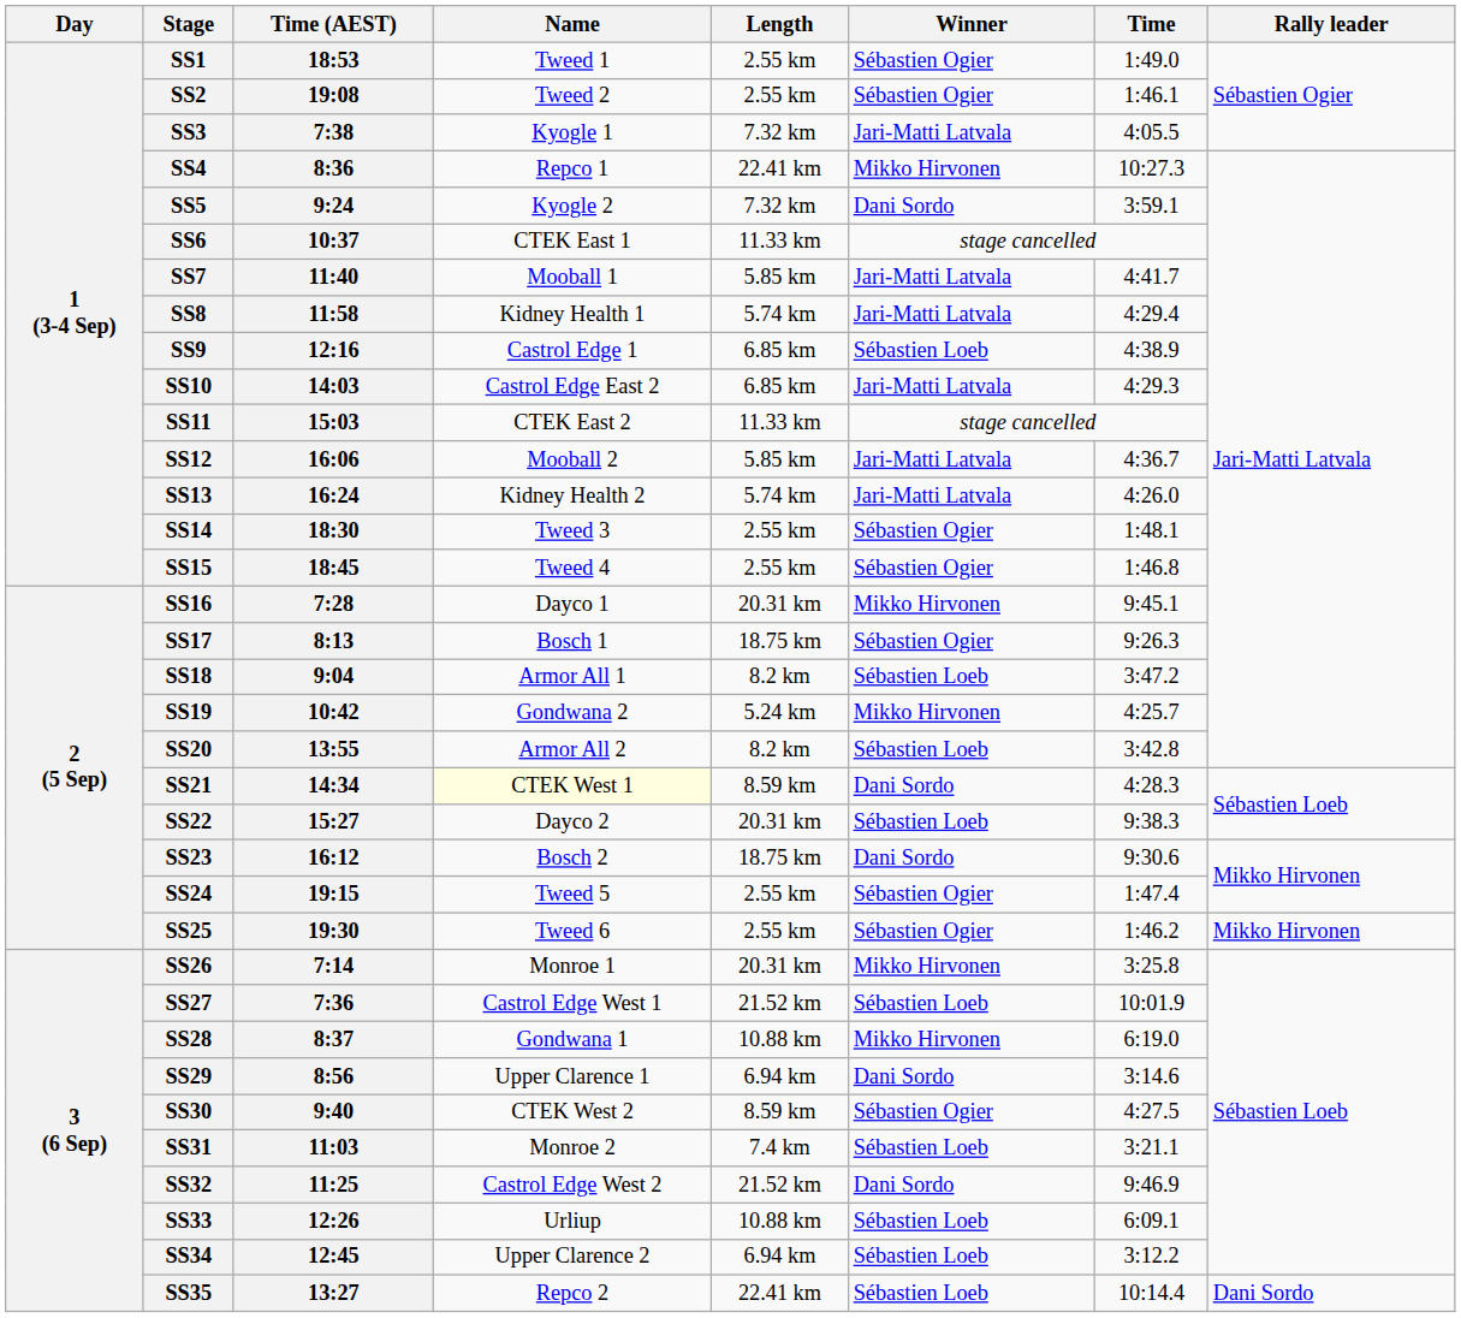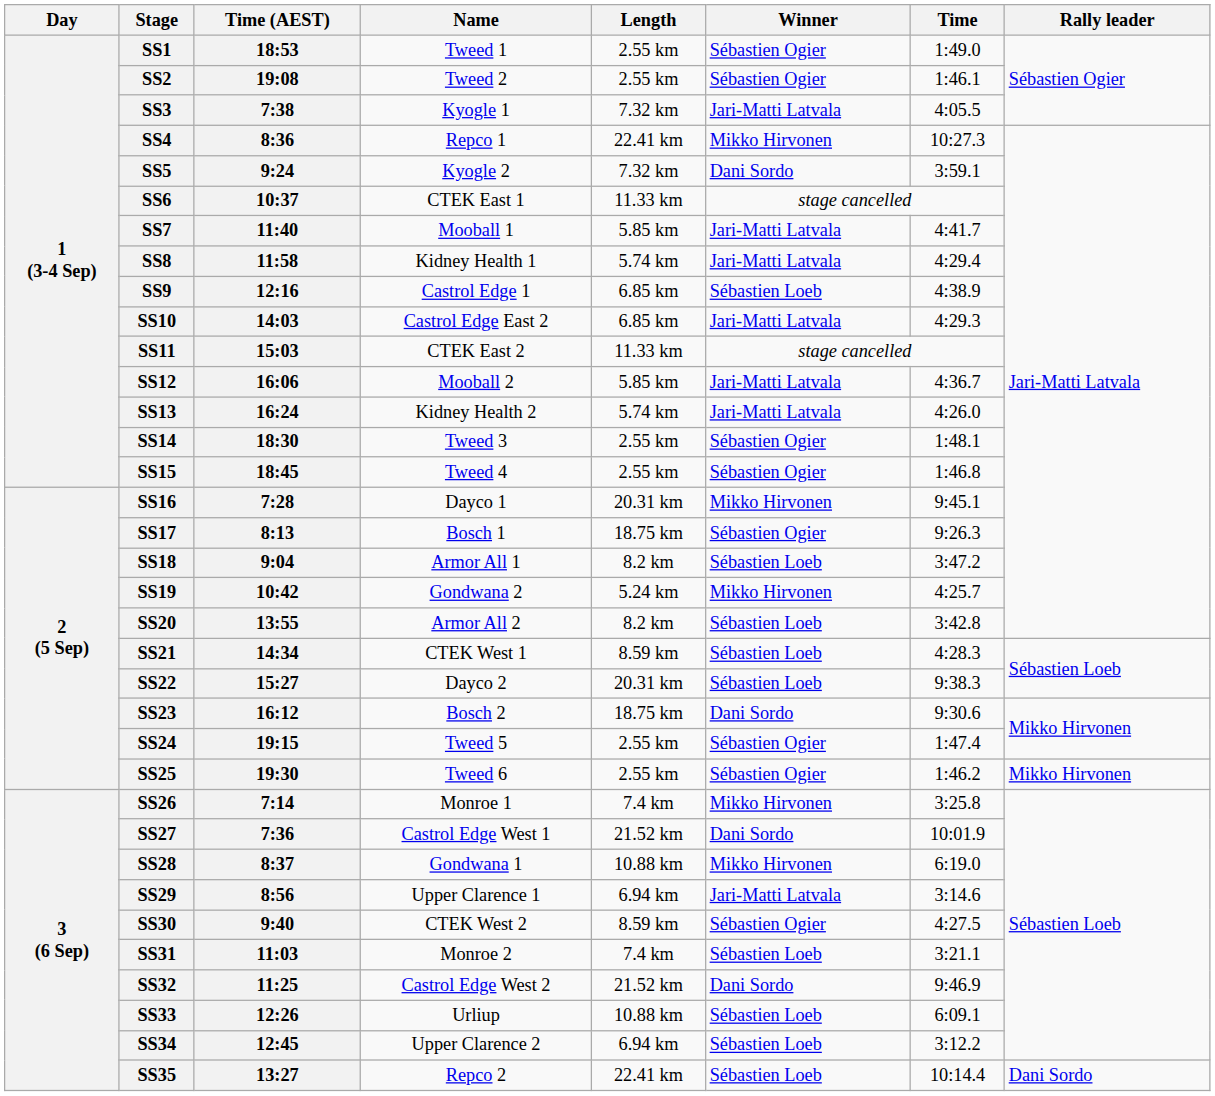 <table class="wikitable" width=100% style="text-align: center; font-size: 90%; max-width: 950px;">
 <tr>
 <th>Day</th>
 <th>Stage</th>
 <th>Time (AEST)</th>
 <th>Name</th>
 <th>Length</th>
 <th>Winner</th>
 <th>Time</th>
 <th>Rally leader</th>
 </tr>
 <tr>
 <th rowspan="15">1<br>(3-4 Sep)</th>
 <th>SS1</th>
 <th>18:53</th>
 <td><a href='#'>Tweed</a> 1</td>
 <td>2.55 km</td>
 <td align="left"> <a href='#'>Sébastien Ogier</a></td>
 <td>1:49.0</td>
 <td align="left" rowspan="3"> <a href='#'>Sébastien Ogier</a></td>
 </tr>
 <tr>
 <th>SS2</th>
 <th>19:08</th>
 <td><a href='#'>Tweed</a> 2</td>
 <td>2.55 km</td>
 <td align="left"> <a href='#'>Sébastien Ogier</a></td>
 <td>1:46.1</td>
 </tr>
 <tr>
 <th>SS3</th>
 <th>7:38</th>
 <td><a href='#'>Kyogle</a> 1</td>
 <td>7.32 km</td>
 <td align="left"> <a href='#'>Jari-Matti Latvala</a></td>
 <td>4:05.5</td>
 </tr>
 <tr>
 <th>SS4</th>
 <th>8:36</th>
 <td><a href='#'>Repco</a> 1</td>
 <td>22.41 km</td>
 <td align="left"> <a href='#'>Mikko Hirvonen</a></td>
 <td>10:27.3</td>
 <td align="left" rowspan="17"> <a href='#'>Jari-Matti Latvala</a></td>
 </tr>
 <tr>
 <th>SS5</th>
 <th>9:24</th>
 <td><a href='#'>Kyogle</a> 2</td>
 <td>7.32 km</td>
 <td align="left"> <a href='#'>Dani Sordo</a></td>
 <td>3:59.1</td>
 </tr>
 <tr>
 <th>SS6</th>
 <th>10:37</th>
 <td>CTEK East 1</td>
 <td>11.33 km</td>
 <td colspan="2"><em>stage cancelled</em></td>
 </tr>
 <tr>
 <th>SS7</th>
 <th>11:40</th>
 <td><a href='#'>Mooball</a> 1</td>
 <td>5.85 km</td>
 <td align="left"> <a href='#'>Jari-Matti Latvala</a></td>
 <td>4:41.7</td>
 </tr>
 <tr>
 <th>SS8</th>
 <th>11:58</th>
 <td>Kidney Health 1</td>
 <td>5.74 km</td>
 <td align="left"> <a href='#'>Jari-Matti Latvala</a></td>
 <td>4:29.4</td>
 </tr>
 <tr>
 <th>SS9</th>
 <th>12:16</th>
 <td><a href='#'>Castrol Edge</a> 1</td>
 <td>6.85 km</td>
 <td align="left"> <a href='#'>Sébastien Loeb</a></td>
 <td>4:38.9</td>
 </tr>
 <tr>
 <th>SS10</th>
 <th>14:03</th>
 <td><a href='#'>Castrol Edge</a> East 2</td>
 <td>6.85 km</td>
 <td align="left"> <a href='#'>Jari-Matti Latvala</a></td>
 <td>4:29.3</td>
 </tr>
 <tr>
 <th>SS11</th>
 <th>15:03</th>
 <td>CTEK East 2</td>
 <td>11.33 km</td>
 <td colspan="2"><em>stage cancelled</em></td>
 </tr>
 <tr>
 <th>SS12</th>
 <th>16:06</th>
 <td><a href='#'>Mooball</a> 2</td>
 <td>5.85 km</td>
 <td align="left"> <a href='#'>Jari-Matti Latvala</a></td>
 <td>4:36.7</td>
 </tr>
 <tr>
 <th>SS13</th>
 <th>16:24</th>
 <td>Kidney Health 2</td>
 <td>5.74 km</td>
 <td align="left"> <a href='#'>Jari-Matti Latvala</a></td>
 <td>4:26.0</td>
 </tr>
 <tr>
 <th>SS14</th>
 <th>18:30</th>
 <td><a href='#'>Tweed</a> 3</td>
 <td>2.55 km</td>
 <td align="left"> <a href='#'>Sébastien Ogier</a></td>
 <td>1:48.1</td>
 </tr>
 <tr>
 <th>SS15</th>
 <th>18:45</th>
 <td><a href='#'>Tweed</a> 4</td>
 <td>2.55 km</td>
 <td align="left"> <a href='#'>Sébastien Ogier</a></td>
 <td>1:46.8</td>
 </tr>
 <tr>
 <th rowspan="10">2<br>(5 Sep)</th>
 <th>SS16</th>
 <th>7:28</th>
 <td>Dayco 1</td>
 <td>20.31 km</td>
 <td align="left"> <a href='#'>Mikko Hirvonen</a></td>
 <td>9:45.1</td>
 </tr>
 <tr>
 <th>SS17</th>
 <th>8:13</th>
 <td><a href='#'>Bosch</a> 1</td>
 <td>18.75 km</td>
 <td align="left"> <a href='#'>Sébastien Ogier</a></td>
 <td>9:26.3</td>
 </tr>
 <tr>
 <th>SS18</th>
 <th>9:04</th>
 <td><a href='#'>Armor All</a> 1</td>
 <td>8.2 km</td>
 <td align="left"> <a href='#'>Sébastien Loeb</a></td>
 <td>3:47.2</td>
 </tr>
 <tr>
 <th>SS19</th>
 <th>10:42</th>
 <td><a href='#'>Gondwana</a> 2</td>
 <td>5.24 km</td>
 <td align="left"> <a href='#'>Mikko Hirvonen</a></td>
 <td>4:25.7</td>
 </tr>
 <tr>
 <th>SS20</th>
 <th>13:55</th>
 <td><a href='#'>Armor All</a> 2</td>
 <td>8.2 km</td>
 <td align="left"> <a href='#'>Sébastien Loeb</a></td>
 <td>3:42.8</td>
 </tr>
 <tr>
 <th>SS21</th>
 <th>14:34</th>
-<td style="background: lightyellow;">CTEK West 1</td>
+<td>CTEK West 1</td>
 <td>8.59 km</td>
-<td align="left"> <a href='#'>Dani Sordo</a></td>
+<td align="left"> <a href='#'>Sébastien Loeb</a></td>
 <td>4:28.3</td>
 <td align="left" rowspan="2"> <a href='#'>Sébastien Loeb</a></td>
 </tr>
 <tr>
 <th>SS22</th>
 <th>15:27</th>
 <td>Dayco 2</td>
 <td>20.31 km</td>
 <td align="left"> <a href='#'>Sébastien Loeb</a></td>
 <td>9:38.3</td>
 </tr>
 <tr>
 <th>SS23</th>
 <th>16:12</th>
 <td><a href='#'>Bosch</a> 2</td>
 <td>18.75 km</td>
 <td align="left"> <a href='#'>Dani Sordo</a></td>
 <td>9:30.6</td>
 <td align="left" rowspan="2"> <a href='#'>Mikko Hirvonen</a></td>
 </tr>
 <tr>
 <th>SS24</th>
 <th>19:15</th>
 <td><a href='#'>Tweed</a> 5</td>
 <td>2.55 km</td>
 <td align="left"> <a href='#'>Sébastien Ogier</a></td>
 <td>1:47.4</td>
 </tr>
 <tr>
 <th>SS25</th>
 <th>19:30</th>
 <td><a href='#'>Tweed</a> 6</td>
 <td>2.55 km</td>
 <td align="left"> <a href='#'>Sébastien Ogier</a></td>
 <td>1:46.2</td>
 <td align="left"> <a href='#'>Mikko Hirvonen</a></td>
 </tr>
 <tr>
 <th rowspan="10">3<br>(6 Sep)</th>
 <th>SS26</th>
 <th>7:14</th>
 <td>Monroe 1</td>
-<td>20.31 km</td>
+<td>7.4 km</td>
 <td align="left"> <a href='#'>Mikko Hirvonen</a></td>
 <td>3:25.8</td>
 <td rowspan=9 align="left"> <a href='#'>Sébastien Loeb</a></td>
 </tr>
 <tr>
 <th>SS27</th>
 <th>7:36</th>
 <td><a href='#'>Castrol Edge</a> West 1</td>
 <td>21.52 km</td>
-<td align="left"> <a href='#'>Sébastien Loeb</a></td>
+<td align="left"> <a href='#'>Dani Sordo</a></td>
 <td>10:01.9</td>
 </tr>
 <tr>
 <th>SS28</th>
 <th>8:37</th>
 <td><a href='#'>Gondwana</a> 1</td>
 <td>10.88 km</td>
 <td align="left"> <a href='#'>Mikko Hirvonen</a></td>
 <td>6:19.0</td>
 </tr>
 <tr>
 <th>SS29</th>
 <th>8:56</th>
 <td>Upper Clarence 1</td>
 <td>6.94 km</td>
-<td align="left"> <a href='#'>Dani Sordo</a></td>
+<td align="left"> <a href='#'>Jari-Matti Latvala</a></td>
 <td>3:14.6</td>
 </tr>
 <tr>
 <th>SS30</th>
 <th>9:40</th>
 <td>CTEK West 2</td>
 <td>8.59 km</td>
 <td align="left"> <a href='#'>Sébastien Ogier</a></td>
 <td>4:27.5</td>
 </tr>
 <tr>
 <th>SS31</th>
 <th>11:03</th>
 <td>Monroe 2</td>
 <td>7.4 km</td>
 <td align="left"> <a href='#'>Sébastien Loeb</a></td>
 <td>3:21.1</td>
 </tr>
 <tr>
 <th>SS32</th>
 <th>11:25</th>
 <td><a href='#'>Castrol Edge</a> West 2</td>
 <td>21.52 km</td>
 <td align="left"> <a href='#'>Dani Sordo</a></td>
 <td>9:46.9</td>
 </tr>
 <tr>
 <th>SS33</th>
 <th>12:26</th>
 <td>Urliup</td>
 <td>10.88 km</td>
 <td align="left"> <a href='#'>Sébastien Loeb</a></td>
 <td>6:09.1</td>
 </tr>
 <tr>
 <th>SS34</th>
 <th>12:45</th>
 <td>Upper Clarence 2</td>
 <td>6.94 km</td>
 <td align="left"> <a href='#'>Sébastien Loeb</a></td>
 <td>3:12.2</td>
 </tr>
 <tr>
 <th>SS35</th>
 <th>13:27</th>
 <td><a href='#'>Repco</a> 2</td>
 <td>22.41 km</td>
 <td align="left"> <a href='#'>Sébastien Loeb</a></td>
 <td>10:14.4</td>
 <td align="left"> <a href='#'>Dani Sordo</a></td>
 </tr>
 </table>
